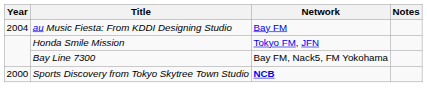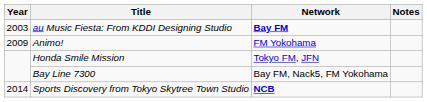 <table class="wikitable">
 <tr>
 <th>Year</th>
 <th>Title</th>
 <th>Network</th>
 <th>Notes</th>
 </tr>
 <tr>
-<td>2004</td>
+<td>2003</td>
 <td><em><a href='#'>au</a> Music Fiesta: From KDDI Designing Studio</em></td>
-<td><a href='#'>Bay FM</a></td>
+<td><strong><a href='#'>Bay FM</a></strong></td>
+<td></td>
+</tr>
+<tr>
+<td>2009</td>
+<td><em>Animo!</em></td>
+<td><a href='#'>FM Yokohama</a></td>
 <td></td>
 </tr>
 <tr>
 <td rowspan="2"></td>
 <td><em>Honda Smile Mission</em></td>
 <td><a href='#'>Tokyo FM</a>, <a href='#'>JFN</a></td>
 <td></td>
 </tr>
 <tr>
 <td><em>Bay Line 7300</em></td>
 <td>Bay FM, Nack5, FM Yokohama</td>
 <td></td>
 </tr>
 <tr>
-<td>2000</td>
+<td>2014</td>
 <td><em>Sports Discovery from Tokyo Skytree Town Studio</em></td>
 <td><strong><a href='#'>NCB</a></strong></td>
 <td></td>
 </tr>
 </table>
